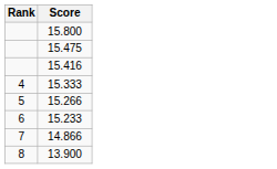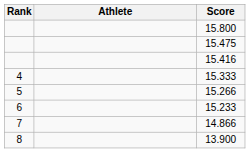 <table class=wikitable style="text-align:center">
 <tr>
 <th width=40>Rank</th>
+<th width=250>Athlete</th>
 <th width=70>Score</th>
 </tr>
 <tr>
 <td></td>
+<td align=left></td>
 <td>15.800</td>
 </tr>
 <tr>
 <td></td>
+<td align=left></td>
 <td>15.475</td>
 </tr>
 <tr>
 <td></td>
+<td align=left></td>
 <td>15.416</td>
 </tr>
 <tr>
 <td>4</td>
+<td align=left></td>
 <td>15.333</td>
 </tr>
 <tr>
 <td>5</td>
+<td align=left></td>
 <td>15.266</td>
 </tr>
 <tr>
 <td>6</td>
+<td align=left></td>
 <td>15.233</td>
 </tr>
 <tr>
 <td>7</td>
+<td align=left></td>
 <td>14.866</td>
 </tr>
 <tr>
 <td>8</td>
+<td align=left></td>
 <td>13.900</td>
 </tr>
 </table>
